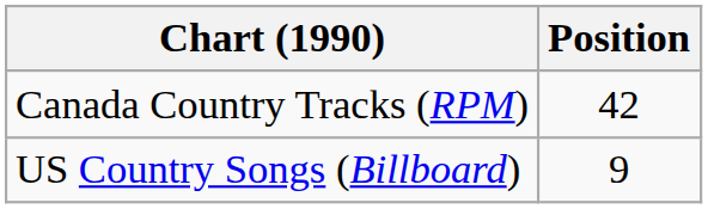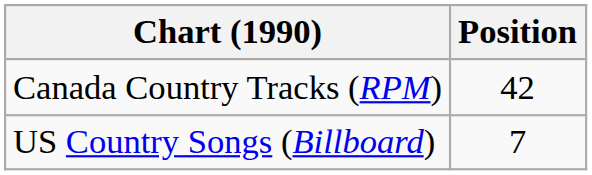 <table class="wikitable sortable">
 <tr>
 <th scope="col">Chart (1990)</th>
 <th scope="col">Position</th>
 </tr>
 <tr>
 <td>Canada Country Tracks (<em><a href='#'>RPM</a></em>)</td>
 <td align="center">42</td>
 </tr>
 <tr>
 <td>US <a href='#'>Country Songs</a> (<em><a href='#'>Billboard</a></em>)</td>
-<td align="center">9</td>
+<td align="center">7</td>
 </tr>
 </table>
